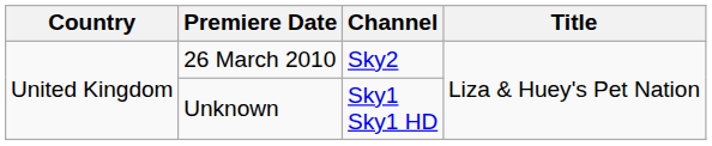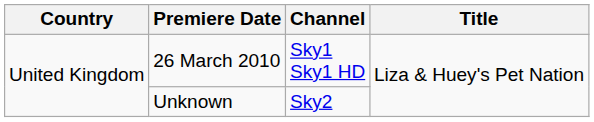 <table class="wikitable">
 <tr>
 <th>Country</th>
 <th>Premiere Date</th>
 <th>Channel</th>
 <th>Title</th>
 </tr>
 <tr>
 <td rowspan="2">United Kingdom</td>
 <td>26 March 2010</td>
-<td><a href='#'>Sky2</a></td>
+<td><a href='#'>Sky1</a><br><a href='#'>Sky1 HD</a></td>
 <td rowspan="2">Liza & Huey's Pet Nation</td>
 </tr>
 <tr>
 <td>Unknown</td>
-<td><a href='#'>Sky1</a><br><a href='#'>Sky1 HD</a></td>
+<td><a href='#'>Sky2</a></td>
 </tr>
 </table>
